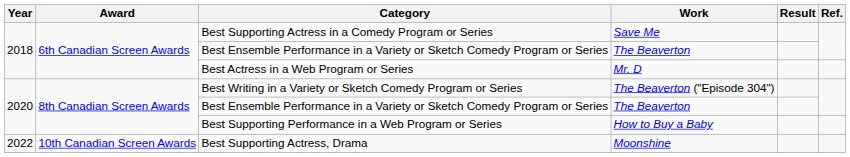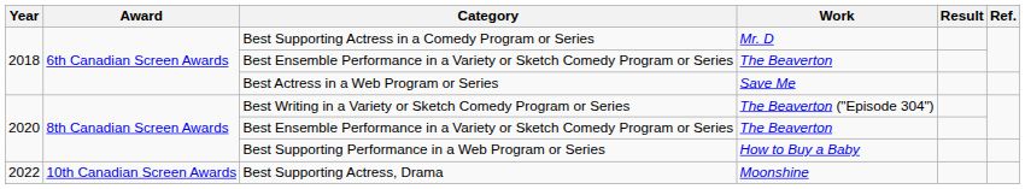 <table class="wikitable">
 <tr>
 <th>Year</th>
 <th>Award</th>
 <th>Category</th>
 <th>Work</th>
 <th>Result</th>
 <th>Ref.</th>
 </tr>
 <tr>
 <td rowspan=3>2018</td>
 <td rowspan=3><a href='#'>6th Canadian Screen Awards</a></td>
 <td>Best Supporting Actress in a Comedy Program or Series</td>
-<td><em><a href='#'>Save Me</a></em></td>
+<td><em><a href='#'>Mr. D</a></em></td>
 <td></td>
 <td rowspan=2></td>
 </tr>
 <tr>
 <td>Best Ensemble Performance in a Variety or Sketch Comedy Program or Series</td>
 <td><em><a href='#'>The Beaverton</a></em></td>
 <td></td>
 </tr>
 <tr>
 <td>Best Actress in a Web Program or Series</td>
-<td><em><a href='#'>Mr. D</a></em></td>
+<td><em><a href='#'>Save Me</a></em></td>
 <td></td>
 <td></td>
 </tr>
 <tr>
 <td rowspan=3>2020</td>
 <td rowspan=3><a href='#'>8th Canadian Screen Awards</a></td>
 <td>Best Writing in a Variety or Sketch Comedy Program or Series</td>
 <td><em><a href='#'>The Beaverton</a></em> ("Episode 304")</td>
 <td></td>
 <td rowspan=2></td>
 </tr>
 <tr>
 <td>Best Ensemble Performance in a Variety or Sketch Comedy Program or Series</td>
 <td><em><a href='#'>The Beaverton</a></em></td>
 <td></td>
 </tr>
 <tr>
 <td>Best Supporting Performance in a Web Program or Series</td>
 <td><em><a href='#'>How to Buy a Baby</a></em></td>
 <td></td>
 <td></td>
 </tr>
 <tr>
 <td>2022</td>
 <td><a href='#'>10th Canadian Screen Awards</a></td>
 <td>Best Supporting Actress, Drama</td>
 <td><em><a href='#'>Moonshine</a></em></td>
 <td></td>
 <td></td>
 </tr>
 </table>
